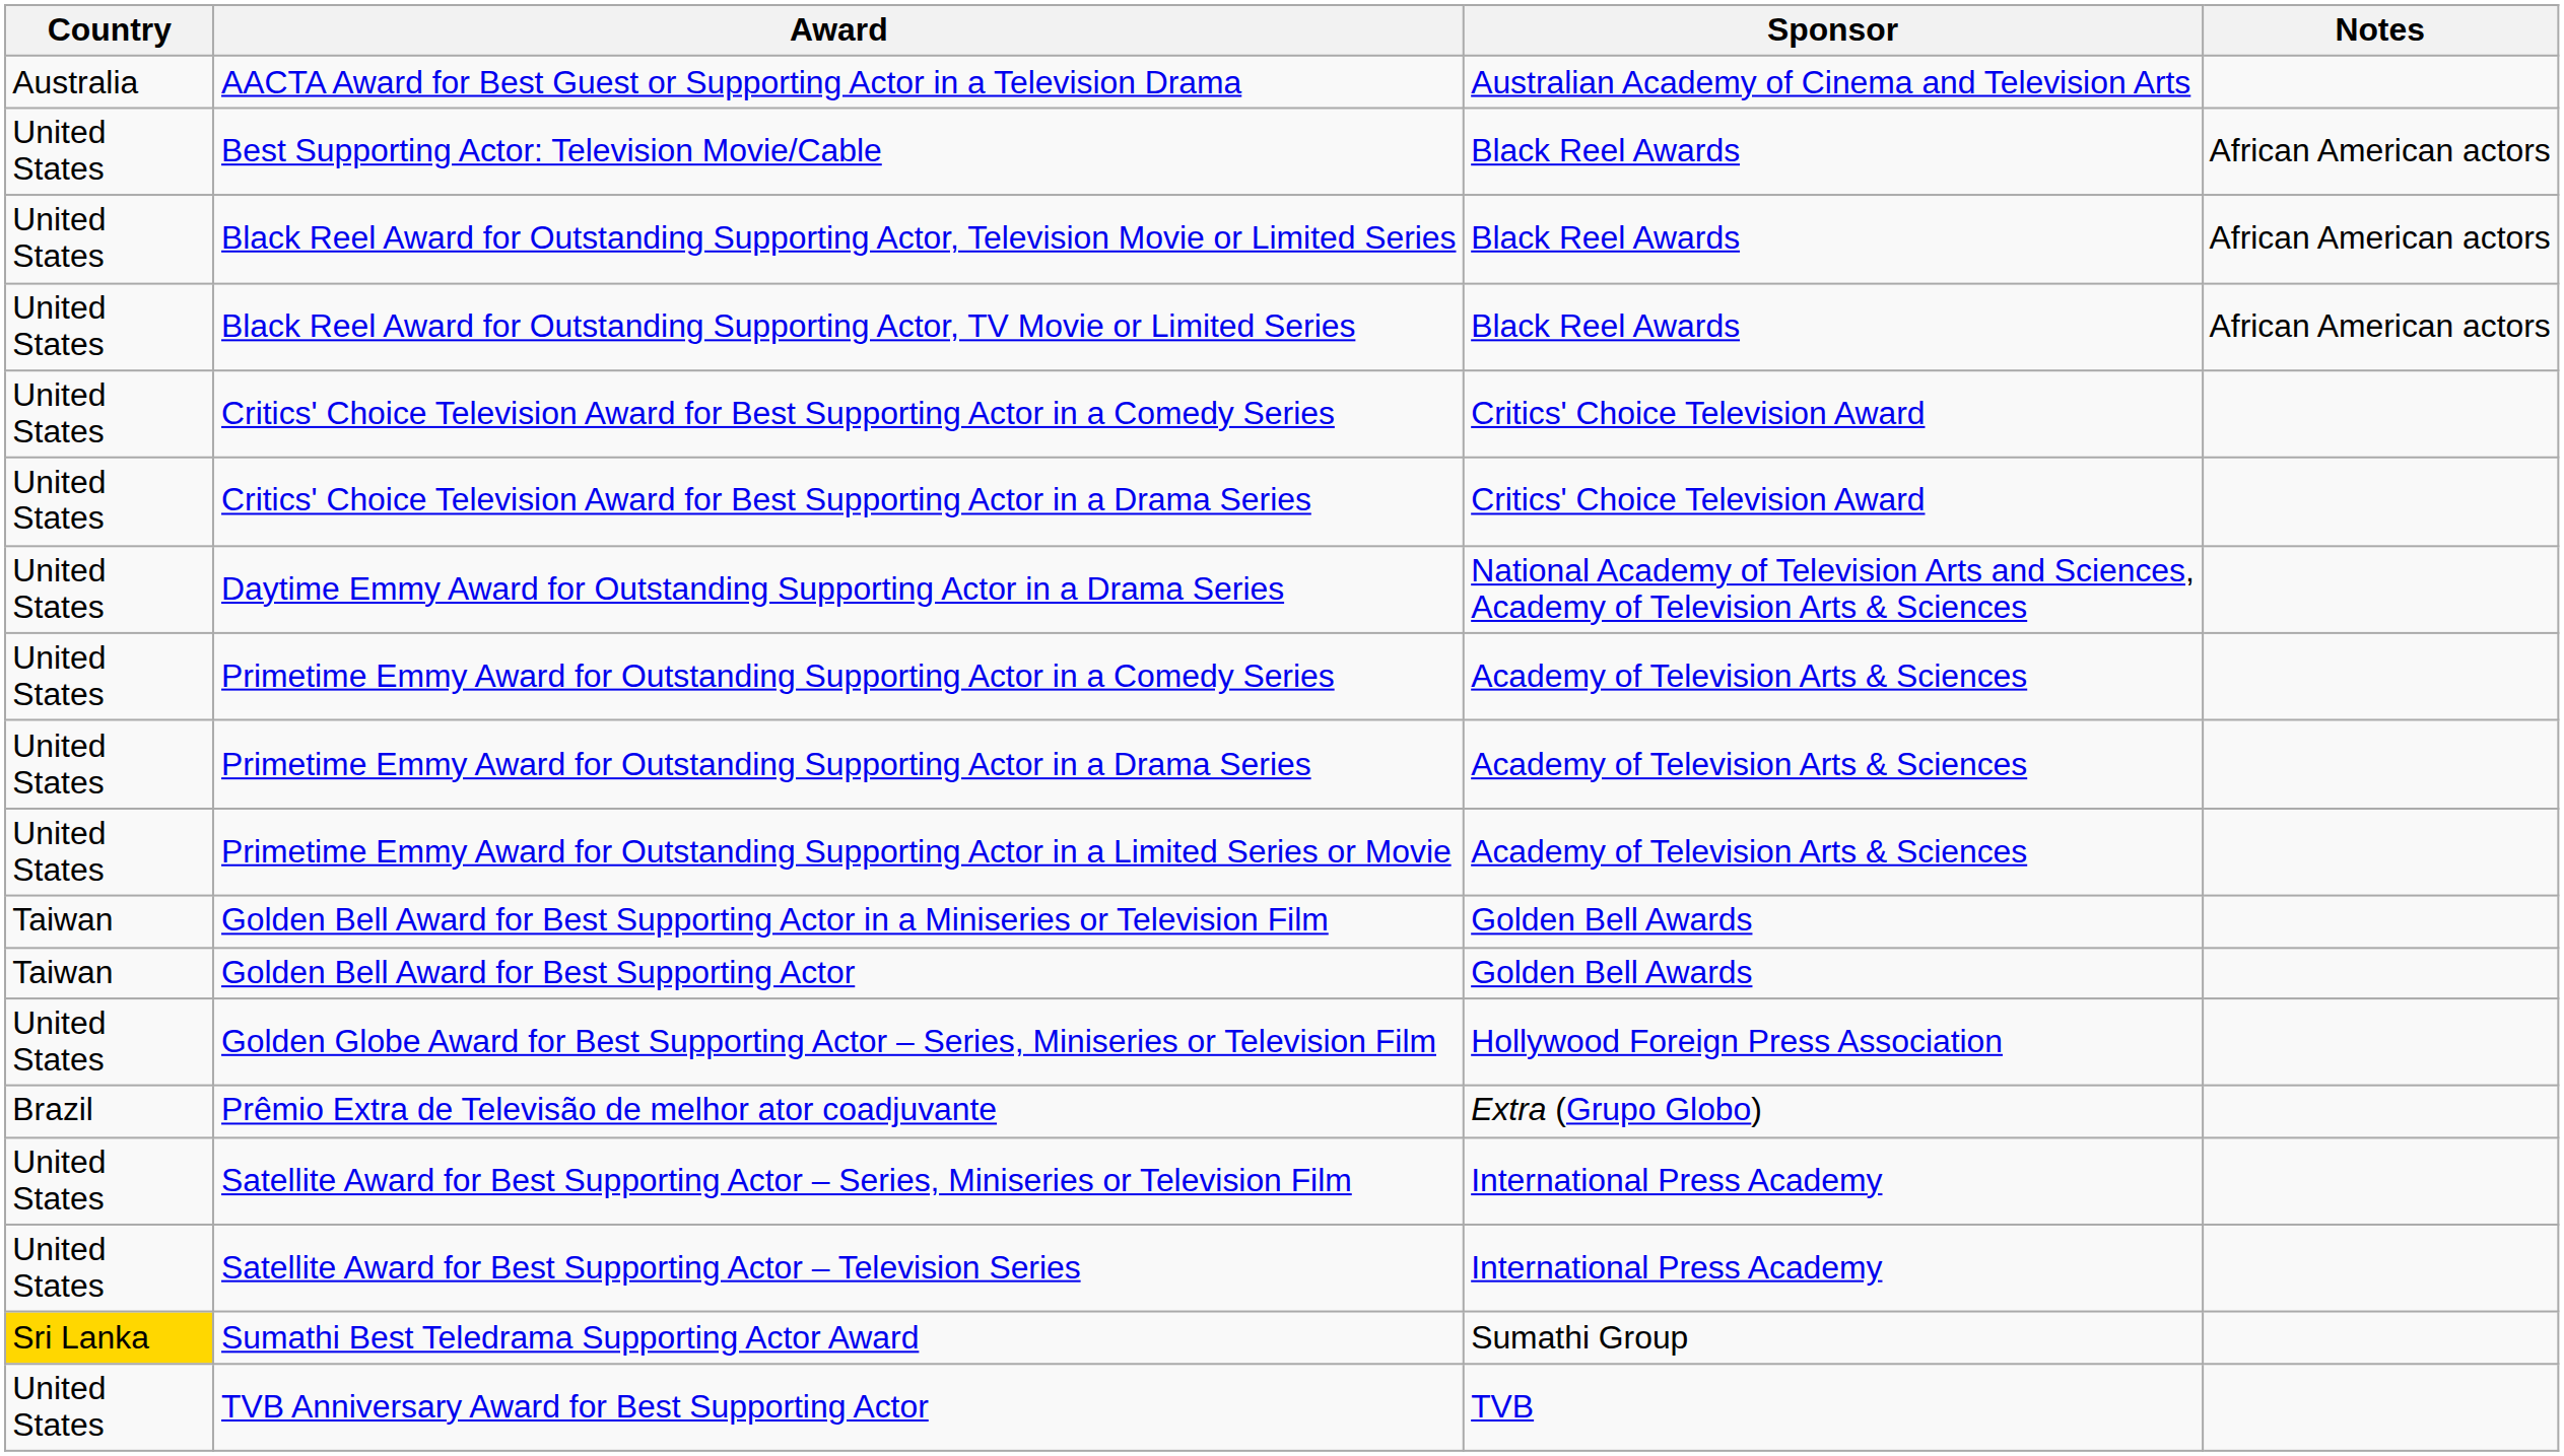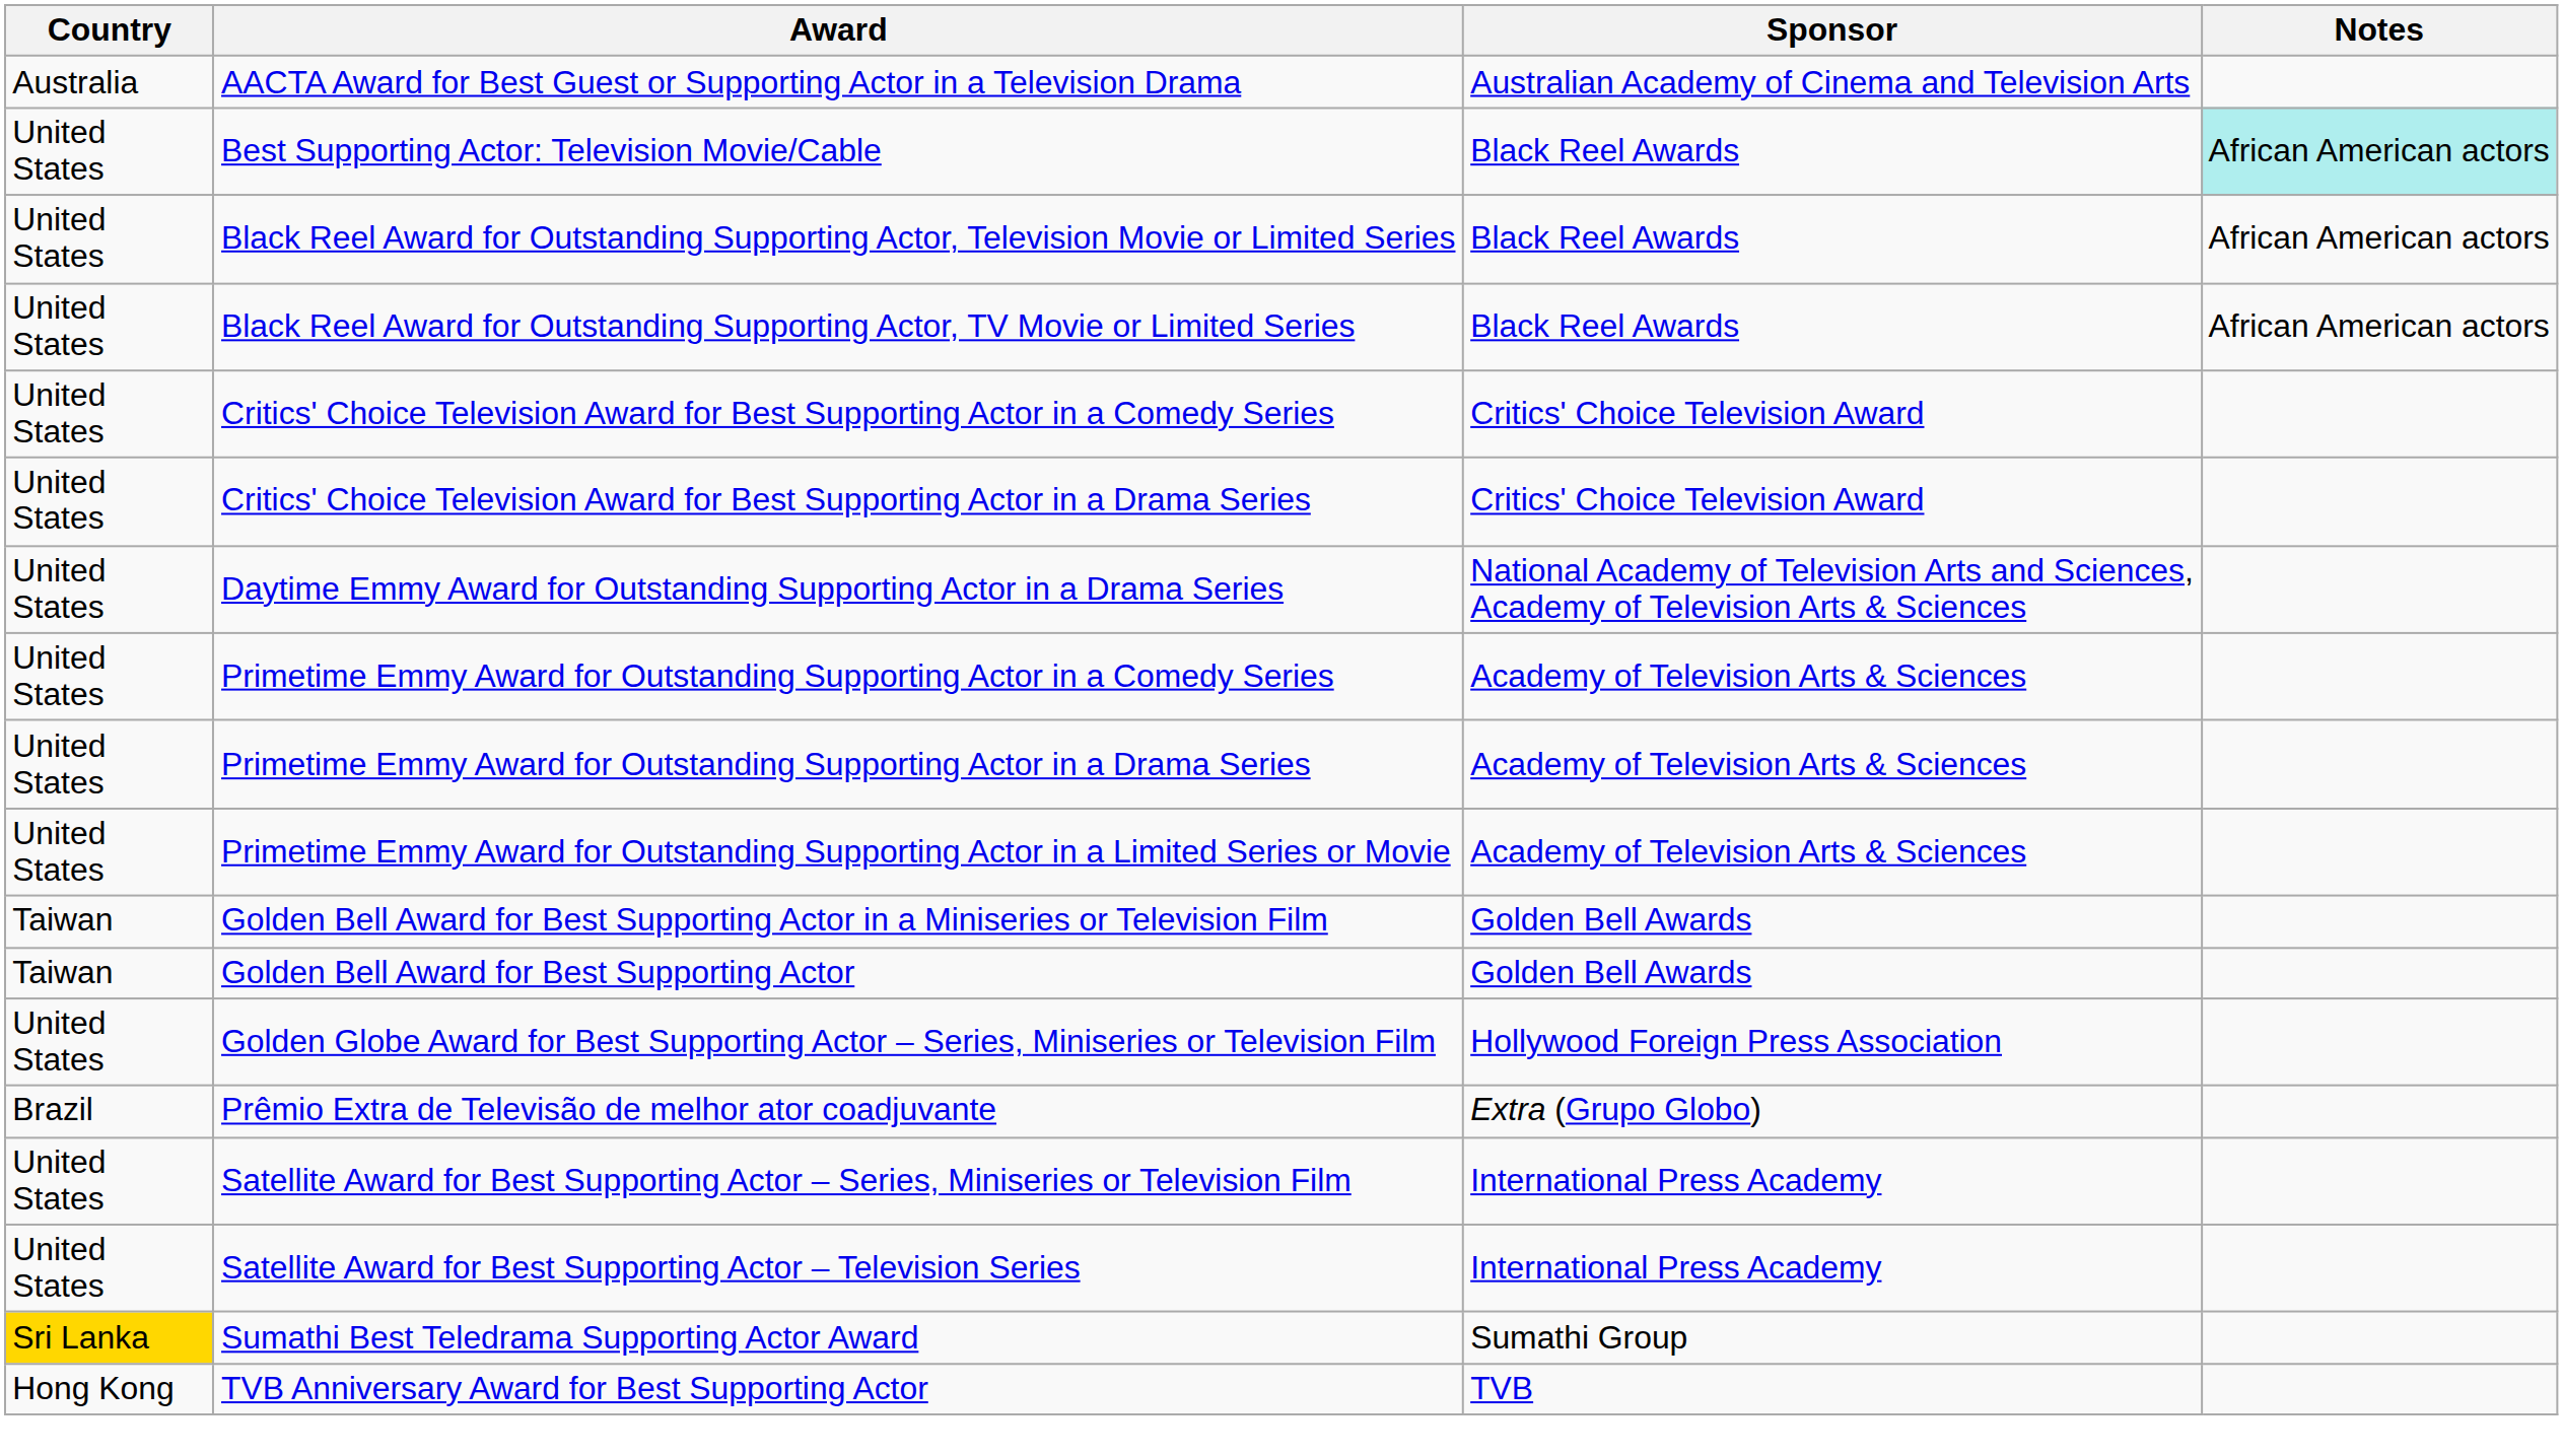 <table class="wikitable sortable">
 <tr>
 <th style="width:6em;">Country</th>
 <th>Award</th>
 <th>Sponsor</th>
 <th>Notes</th>
 </tr>
 <tr>
 <td>Australia</td>
 <td><a href='#'>AACTA Award for Best Guest or Supporting Actor in a Television Drama</a></td>
 <td><a href='#'>Australian Academy of Cinema and Television Arts</a></td>
 <td></td>
 </tr>
 <tr>
 <td>United States</td>
 <td><a href='#'>Best Supporting Actor: Television Movie/Cable</a></td>
 <td><a href='#'>Black Reel Awards</a></td>
-<td>African American actors</td>
+<td style="background: paleturquoise;">African American actors</td>
 </tr>
 <tr>
 <td>United States</td>
 <td><a href='#'>Black Reel Award for Outstanding Supporting Actor, Television Movie or Limited Series</a></td>
 <td><a href='#'>Black Reel Awards</a></td>
 <td>African American actors</td>
 </tr>
 <tr>
 <td>United States</td>
 <td><a href='#'>Black Reel Award for Outstanding Supporting Actor, TV Movie or Limited Series</a></td>
 <td><a href='#'>Black Reel Awards</a></td>
 <td>African American actors</td>
 </tr>
 <tr>
 <td>United States</td>
 <td><a href='#'>Critics' Choice Television Award for Best Supporting Actor in a Comedy Series</a></td>
 <td><a href='#'>Critics' Choice Television Award</a></td>
 <td></td>
 </tr>
 <tr>
 <td>United States</td>
 <td><a href='#'>Critics' Choice Television Award for Best Supporting Actor in a Drama Series</a></td>
 <td><a href='#'>Critics' Choice Television Award</a></td>
 <td></td>
 </tr>
 <tr>
 <td>United States</td>
 <td><a href='#'>Daytime Emmy Award for Outstanding Supporting Actor in a Drama Series</a></td>
 <td><a href='#'>National Academy of Television Arts and Sciences</a>,<br><a href='#'>Academy of Television Arts & Sciences</a></td>
 <td></td>
 </tr>
 <tr>
 <td>United States</td>
 <td><a href='#'>Primetime Emmy Award for Outstanding Supporting Actor in a Comedy Series</a></td>
 <td><a href='#'>Academy of Television Arts & Sciences</a></td>
 <td></td>
 </tr>
 <tr>
 <td>United States</td>
 <td><a href='#'>Primetime Emmy Award for Outstanding Supporting Actor in a Drama Series</a></td>
 <td><a href='#'>Academy of Television Arts & Sciences</a></td>
 <td></td>
 </tr>
 <tr>
 <td>United States</td>
 <td><a href='#'>Primetime Emmy Award for Outstanding Supporting Actor in a Limited Series or Movie</a></td>
 <td><a href='#'>Academy of Television Arts & Sciences</a></td>
 <td></td>
 </tr>
 <tr>
 <td>Taiwan</td>
 <td><a href='#'>Golden Bell Award for Best Supporting Actor in a Miniseries or Television Film</a></td>
 <td><a href='#'>Golden Bell Awards</a></td>
 <td></td>
 </tr>
 <tr>
 <td>Taiwan</td>
 <td><a href='#'>Golden Bell Award for Best Supporting Actor</a></td>
 <td><a href='#'>Golden Bell Awards</a></td>
 <td></td>
 </tr>
 <tr>
 <td>United States</td>
 <td><a href='#'>Golden Globe Award for Best Supporting Actor – Series, Miniseries or Television Film</a></td>
 <td><a href='#'>Hollywood Foreign Press Association</a></td>
 <td></td>
 </tr>
 <tr>
 <td>Brazil</td>
 <td><a href='#'>Prêmio Extra de Televisão de melhor ator coadjuvante</a></td>
 <td><em>Extra</em> (<a href='#'>Grupo Globo</a>)</td>
 <td></td>
 </tr>
 <tr>
 <td>United States</td>
 <td><a href='#'>Satellite Award for Best Supporting Actor – Series, Miniseries or Television Film</a></td>
 <td><a href='#'>International Press Academy</a></td>
 <td></td>
 </tr>
 <tr>
 <td>United States</td>
 <td><a href='#'>Satellite Award for Best Supporting Actor – Television Series</a></td>
 <td><a href='#'>International Press Academy</a></td>
 <td></td>
 </tr>
 <tr>
 <td style="background: gold;">Sri Lanka</td>
 <td><a href='#'>Sumathi Best Teledrama Supporting Actor Award</a></td>
 <td>Sumathi Group</td>
 <td></td>
 </tr>
 <tr>
-<td>United States</td>
+<td>Hong Kong</td>
 <td><a href='#'>TVB Anniversary Award for Best Supporting Actor</a></td>
 <td><a href='#'>TVB</a></td>
 <td></td>
 </tr>
 </table>
